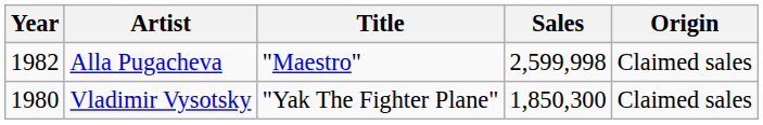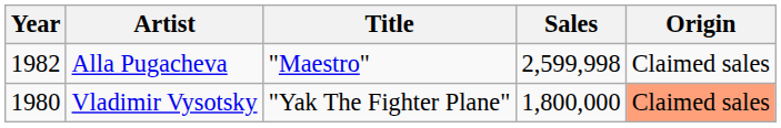 <table class="wikitable">
 <tr>
 <th>Year</th>
 <th>Artist</th>
 <th>Title</th>
 <th>Sales</th>
 <th>Origin</th>
 </tr>
 <tr>
 <td>1982</td>
 <td><a href='#'>Alla Pugacheva</a></td>
 <td>"<a href='#'>Maestro</a>"</td>
 <td>2,599,998</td>
 <td>Claimed sales</td>
 </tr>
 <tr>
 <td>1980</td>
 <td><a href='#'>Vladimir Vysotsky</a></td>
 <td>"Yak The Fighter Plane"</td>
-<td>1,850,300</td>
-<td>Claimed sales</td>
+<td>1,800,000</td>
+<td style="background: lightsalmon;">Claimed sales</td>
 </tr>
 </table>
